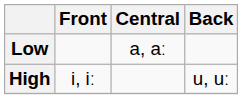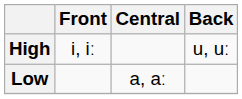 <table class="wikitable IPA">
 <tr>
 <th></th>
 <th>Front</th>
 <th>Central</th>
 <th>Back</th>
 </tr>
 <tr style="text-align: center;">
+<th><strong>High</strong></th>
+<td>i, iː</td>
+<td></td>
+<td>u, uː</td>
+</tr>
+<tr style="text-align: center;">
 <th><strong>Low</strong></th>
 <td></td>
 <td>a, aː</td>
 <td></td>
 </tr>
 <tr style="text-align: center;">
-<th><strong>High</strong></th>
-<td>i, iː</td>
-<td></td>
-<td>u, uː</td>
-</tr>
-<tr style="text-align: center;">
 </tr>
 </table>
